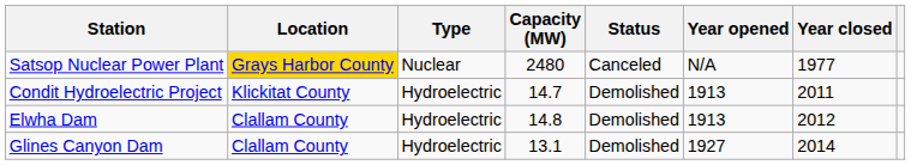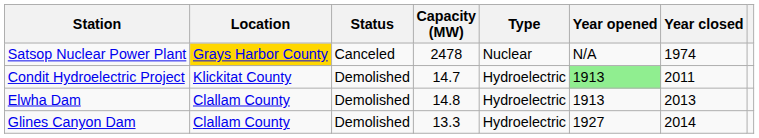 <table class="wikitable sortable" style="font-size:95%;">
 <tr>
 <th>Station</th>
 <th>Location</th>
+<th>Status</th>
+<th>Capacity<br>(MW)</th>
 <th>Type</th>
-<th>Capacity<br>(MW)</th>
-<th>Status</th>
 <th>Year opened</th>
 <th>Year closed</th>
 <th></th>
 </tr>
 <tr>
 <td><a href='#'>Satsop Nuclear Power Plant</a></td>
 <td style="background: gold;"><a href='#'>Grays Harbor County</a></td>
+<td>Canceled</td>
+<td align=center>2478</td>
 <td>Nuclear</td>
-<td align=center>2480</td>
-<td>Canceled</td>
 <td>N/A</td>
-<td>1977</td>
+<td>1974</td>
 <td></td>
 </tr>
 <tr>
 <td><a href='#'>Condit Hydroelectric Project</a></td>
 <td><a href='#'>Klickitat County</a></td>
+<td>Demolished</td>
+<td align=center>14.7</td>
 <td>Hydroelectric</td>
-<td align=center>14.7</td>
-<td>Demolished</td>
-<td>1913</td>
+<td style="background: lightgreen;">1913</td>
 <td>2011</td>
 <td></td>
 </tr>
 <tr>
 <td><a href='#'>Elwha Dam</a></td>
 <td><a href='#'>Clallam County</a></td>
+<td>Demolished</td>
+<td align=center>14.8</td>
 <td>Hydroelectric</td>
-<td align=center>14.8</td>
-<td>Demolished</td>
 <td>1913</td>
-<td>2012</td>
+<td>2013</td>
 <td></td>
 </tr>
 <tr>
 <td><a href='#'>Glines Canyon Dam</a></td>
 <td><a href='#'>Clallam County</a></td>
+<td>Demolished</td>
+<td align=center>13.3</td>
 <td>Hydroelectric</td>
-<td align=center>13.1</td>
-<td>Demolished</td>
 <td>1927</td>
 <td>2014</td>
 <td></td>
 </tr>
 </table>
